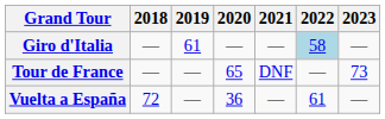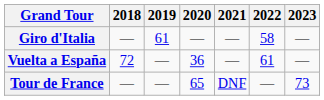 <table class="wikitable plainrowheaders">
 <tr>
 <th scope="col"><a href='#'>Grand Tour</a></th>
 <th scope="col">2018</th>
 <th scope="col">2019</th>
 <th scope="col">2020</th>
 <th scope="col">2021</th>
 <th scope="col">2022</th>
 <th scope="col">2023</th>
 </tr>
 <tr style="text-align:center;">
 <th scope="row"> <a href='#'>Giro d'Italia</a></th>
 <td>—</td>
 <td><a href='#'>61</a></td>
 <td>—</td>
 <td>—</td>
-<td style="background: lightblue;"><a href='#'>58</a></td>
+<td><a href='#'>58</a></td>
+<td>—</td>
+</tr>
+<tr style="text-align:center;">
+<th scope="row"> <a href='#'>Vuelta a España</a></th>
+<td><a href='#'>72</a></td>
+<td>—</td>
+<td><a href='#'>36</a></td>
+<td>—</td>
+<td><a href='#'>61</a></td>
 <td>—</td>
 </tr>
 <tr style="text-align:center;">
 <th scope="row"> <a href='#'>Tour de France</a></th>
 <td>—</td>
 <td>—</td>
 <td><a href='#'>65</a></td>
 <td><a href='#'>DNF</a></td>
 <td>—</td>
 <td><a href='#'>73</a></td>
 </tr>
-<tr style="text-align:center;">
-<th scope="row"> <a href='#'>Vuelta a España</a></th>
-<td><a href='#'>72</a></td>
-<td>—</td>
-<td><a href='#'>36</a></td>
-<td>—</td>
-<td><a href='#'>61</a></td>
-<td>—</td>
-</tr>
 </table>
